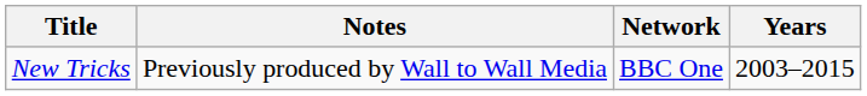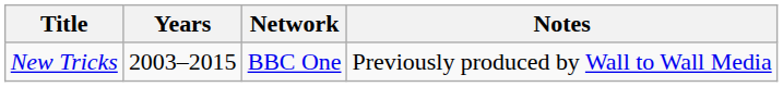 <table class="wikitable sortable">
 <tr>
 <th>Title</th>
+<th>Years</th>
+<th>Network</th>
 <th>Notes</th>
-<th>Network</th>
-<th>Years</th>
 </tr>
 <tr>
 <td><em><a href='#'>New Tricks</a></em></td>
+<td>2003–2015</td>
+<td><a href='#'>BBC One</a></td>
 <td>Previously produced by <a href='#'>Wall to Wall Media</a></td>
-<td><a href='#'>BBC One</a></td>
-<td>2003–2015</td>
 </tr>
 </table>
